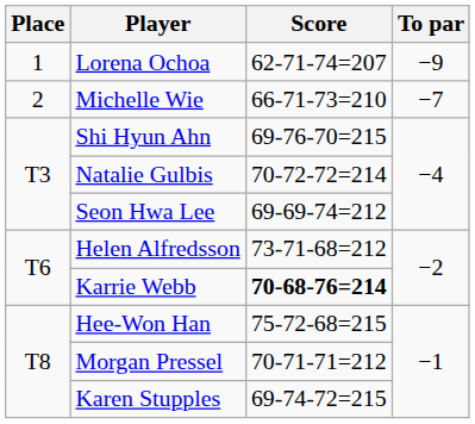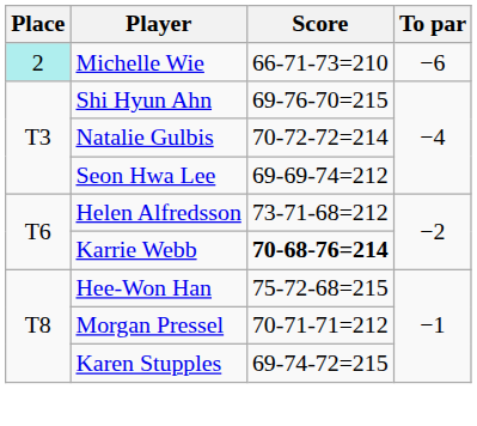 <table class="wikitable">
 <tr>
 <th>Place</th>
 <th>Player</th>
 <th>Score</th>
 <th>To par</th>
 </tr>
 <tr>
-<td align=center>1</td>
-<td> <a href='#'>Lorena Ochoa</a></td>
-<td>62-71-74=207</td>
-<td align=center>−9</td>
-</tr>
-<tr>
-<td align=center>2</td>
+<td align=center style="background: paleturquoise;">2</td>
 <td> <a href='#'>Michelle Wie</a></td>
 <td>66-71-73=210</td>
-<td align=center>−7</td>
+<td align=center>−6</td>
 </tr>
 <tr>
 <td align=center rowspan=3>T3</td>
 <td> <a href='#'>Shi Hyun Ahn</a></td>
 <td>69-76-70=215</td>
 <td align=center rowspan=3>−4</td>
 </tr>
 <tr>
 <td> <a href='#'>Natalie Gulbis</a></td>
 <td>70-72-72=214</td>
 </tr>
 <tr>
 <td> <a href='#'>Seon Hwa Lee</a></td>
 <td>69-69-74=212</td>
 </tr>
 <tr>
 <td align=center rowspan=2>T6</td>
 <td> <a href='#'>Helen Alfredsson</a></td>
 <td>73-71-68=212</td>
 <td align=center rowspan=2>−2</td>
 </tr>
 <tr>
 <td> <a href='#'>Karrie Webb</a></td>
 <td><strong>70-68-76=214</strong></td>
 </tr>
 <tr>
 <td align=center rowspan=3>T8</td>
 <td> <a href='#'>Hee-Won Han</a></td>
 <td>75-72-68=215</td>
 <td align=center rowspan=3>−1</td>
 </tr>
 <tr>
 <td> <a href='#'>Morgan Pressel</a></td>
 <td>70-71-71=212</td>
 </tr>
 <tr>
 <td> <a href='#'>Karen Stupples</a></td>
 <td>69-74-72=215</td>
 </tr>
 </table>
